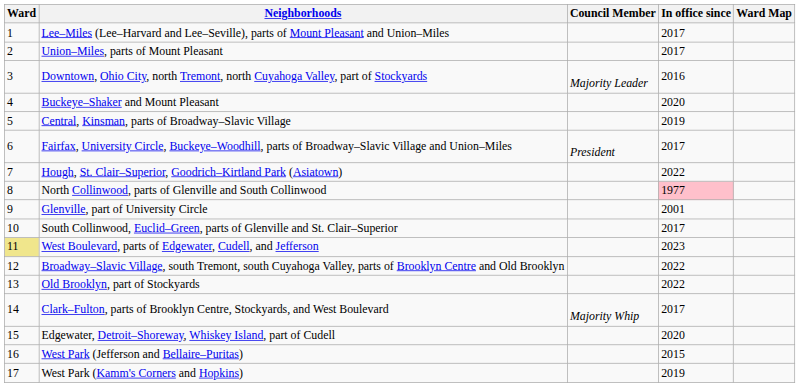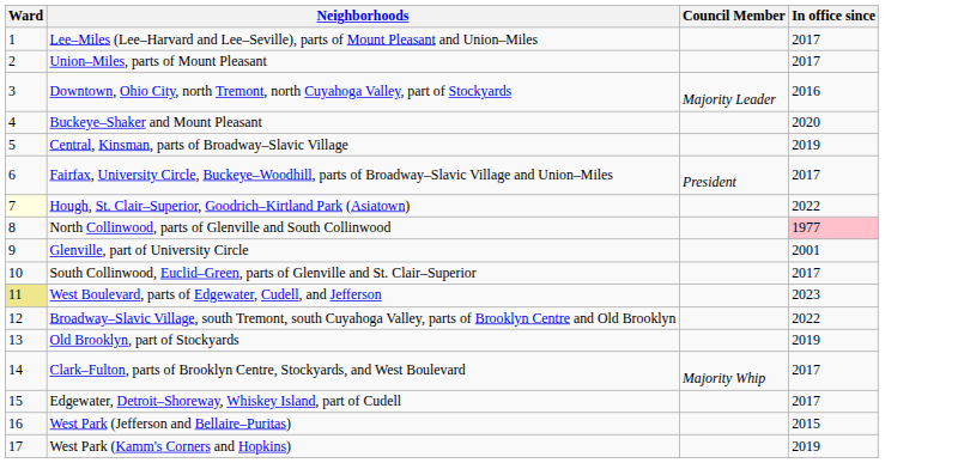 <table class="wikitable sortable">
 <tr>
 <th>Ward</th>
 <th><a href='#'>Neighborhoods</a></th>
 <th>Council Member</th>
 <th>In office since</th>
-<th>Ward Map</th>
 </tr>
 <tr>
 <td>1</td>
 <td><a href='#'>Lee–Miles</a> (Lee–Harvard and Lee–Seville), parts of <a href='#'>Mount Pleasant</a> and Union–Miles</td>
 <td></td>
 <td>2017</td>
-<td></td>
 </tr>
 <tr>
 <td>2</td>
 <td><a href='#'>Union–Miles</a>, parts of Mount Pleasant</td>
 <td></td>
 <td>2017</td>
-<td></td>
 </tr>
 <tr>
 <td>3</td>
 <td><a href='#'>Downtown</a>, <a href='#'>Ohio City</a>, north <a href='#'>Tremont</a>, north <a href='#'>Cuyahoga Valley</a>, part of <a href='#'>Stockyards</a></td>
 <td><br><em>Majority Leader</em></td>
 <td>2016</td>
-<td></td>
 </tr>
 <tr>
 <td>4</td>
 <td><a href='#'>Buckeye–Shaker</a> and Mount Pleasant</td>
 <td></td>
 <td>2020</td>
-<td></td>
 </tr>
 <tr>
 <td>5</td>
 <td><a href='#'>Central</a>, <a href='#'>Kinsman</a>, parts of Broadway–Slavic Village</td>
 <td></td>
 <td>2019</td>
-<td></td>
 </tr>
 <tr>
 <td>6</td>
 <td><a href='#'>Fairfax</a>, <a href='#'>University Circle</a>, <a href='#'>Buckeye–Woodhill</a>, parts of Broadway–Slavic Village and Union–Miles</td>
 <td><br><em>President</em></td>
 <td>2017</td>
-<td></td>
 </tr>
 <tr>
-<td>7</td>
+<td style="background: lightyellow;">7</td>
 <td><a href='#'>Hough</a>, <a href='#'>St. Clair–Superior</a>, <a href='#'>Goodrich–Kirtland Park</a> (<a href='#'>Asiatown</a>)</td>
 <td></td>
 <td>2022</td>
-<td></td>
 </tr>
 <tr>
 <td>8</td>
 <td>North <a href='#'>Collinwood</a>, parts of Glenville and South Collinwood</td>
 <td></td>
 <td style="background: pink;">1977</td>
-<td></td>
 </tr>
 <tr>
 <td>9</td>
 <td><a href='#'>Glenville</a>, part of University Circle</td>
 <td></td>
 <td>2001</td>
-<td></td>
 </tr>
 <tr>
 <td>10</td>
 <td>South Collinwood, <a href='#'>Euclid–Green</a>, parts of Glenville and St. Clair–Superior</td>
 <td></td>
 <td>2017</td>
-<td></td>
 </tr>
 <tr>
 <td style="background: khaki;">11</td>
 <td><a href='#'>West Boulevard</a>, parts of <a href='#'>Edgewater</a>, <a href='#'>Cudell</a>, and <a href='#'>Jefferson</a></td>
 <td></td>
 <td>2023</td>
-<td></td>
 </tr>
 <tr>
 <td>12</td>
 <td><a href='#'>Broadway–Slavic Village</a>, south Tremont, south Cuyahoga Valley, parts of <a href='#'>Brooklyn Centre</a> and Old Brooklyn</td>
 <td></td>
 <td>2022</td>
-<td></td>
 </tr>
 <tr>
 <td>13</td>
 <td><a href='#'>Old Brooklyn</a>, part of Stockyards</td>
 <td></td>
-<td>2022</td>
-<td></td>
+<td>2019</td>
 </tr>
 <tr>
 <td>14</td>
 <td><a href='#'>Clark–Fulton</a>, parts of Brooklyn Centre, Stockyards, and West Boulevard</td>
 <td><br><em>Majority Whip</em></td>
 <td>2017</td>
-<td></td>
 </tr>
 <tr>
 <td>15</td>
 <td>Edgewater, <a href='#'>Detroit–Shoreway</a>, <a href='#'>Whiskey Island</a>, part of Cudell</td>
 <td></td>
-<td>2020</td>
-<td></td>
+<td>2017</td>
 </tr>
 <tr>
 <td>16</td>
 <td><a href='#'>West Park</a> (Jefferson and <a href='#'>Bellaire–Puritas</a>)</td>
 <td></td>
 <td>2015</td>
-<td></td>
 </tr>
 <tr>
 <td>17</td>
 <td>West Park (<a href='#'>Kamm's Corners</a> and <a href='#'>Hopkins</a>)</td>
 <td></td>
 <td>2019</td>
-<td></td>
 </tr>
 </table>
